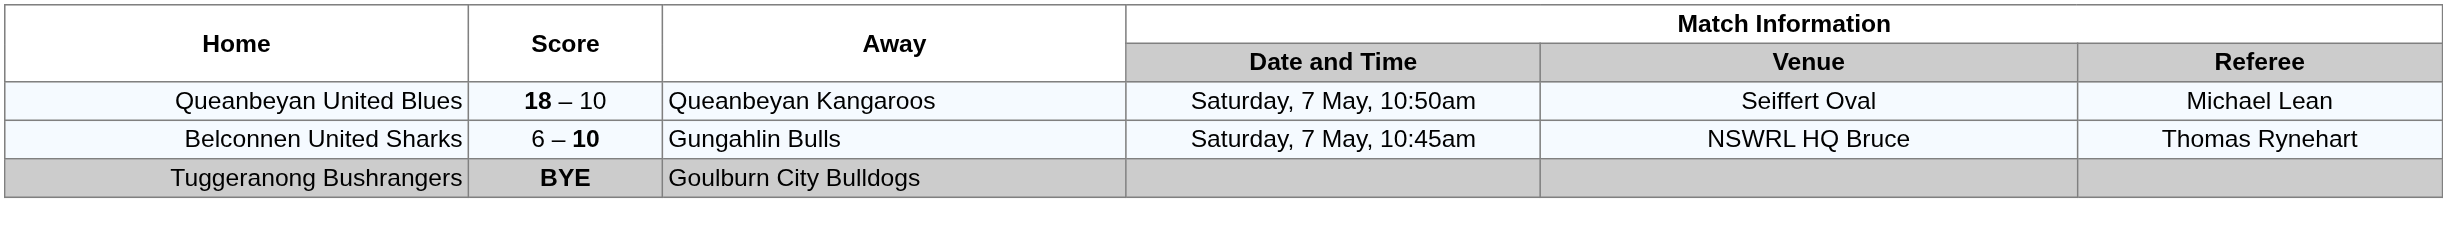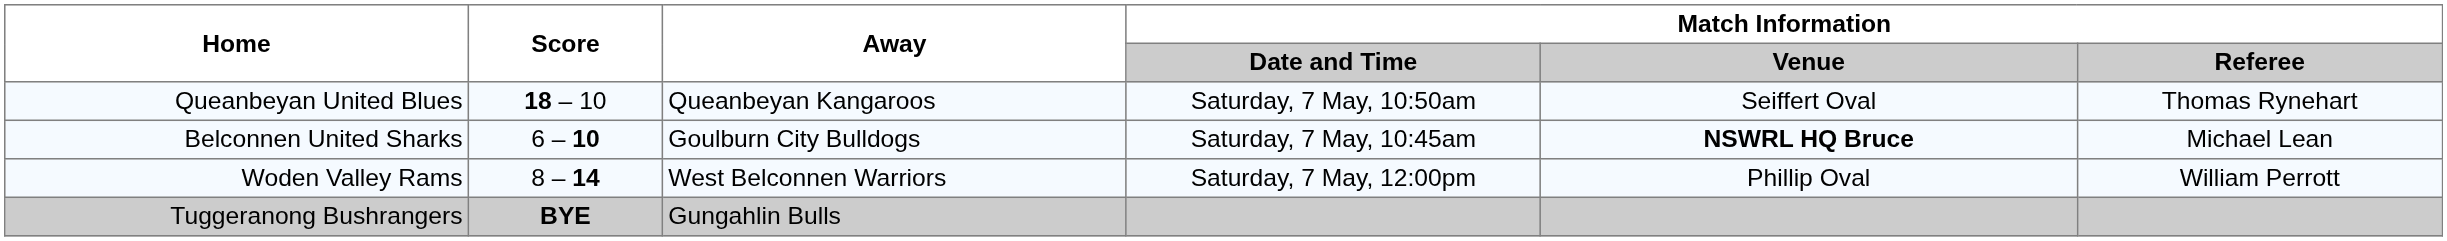 <table width="100%" cellspacing="0" cellpadding="3" border="1" style="border-collapse:collapse;  text-align:center;">
 <tr>
 <th rowspan="2" width="19%">Home</th>
 <th rowspan="2" width="8%">Score</th>
 <th rowspan="2" width="19%">Away</th>
 <th colspan="3">Match Information</th>
 </tr>
 <tr bgcolor="#CCCCCC">
 <th width="17%">Date and Time</th>
 <th width="22%">Venue</th>
 <th width="50%">Referee</th>
 </tr>
 <tr style="text-align:center; background:#f5faff;">
 <td align="right">Queanbeyan United Blues </td>
 <td><strong>18</strong> – 10</td>
 <td align="left"> Queanbeyan Kangaroos</td>
 <td>Saturday, 7 May, 10:50am</td>
 <td>Seiffert Oval</td>
-<td>Michael Lean</td>
+<td>Thomas Rynehart</td>
 </tr>
 <tr style="text-align:center; background:#f5faff;">
 <td align="right">Belconnen United Sharks </td>
 <td>6 – <strong>10</strong></td>
-<td align="left"> Gungahlin Bulls</td>
+<td align="left"> Goulburn City Bulldogs</td>
 <td>Saturday, 7 May, 10:45am</td>
-<td>NSWRL HQ Bruce</td>
-<td>Thomas Rynehart</td>
+<td><strong>NSWRL HQ Bruce</strong></td>
+<td>Michael Lean</td>
+</tr>
+<tr style="text-align:center; background:#f5faff;">
+<td align="right">Woden Valley Rams </td>
+<td>8 – <strong>14</strong></td>
+<td align="left"> West Belconnen Warriors</td>
+<td>Saturday, 7 May, 12:00pm</td>
+<td>Phillip Oval</td>
+<td>William Perrott</td>
 </tr>
 <tr style="text-align:center; background:#CCCCCC;">
 <td align="right">Tuggeranong Bushrangers </td>
 <td><strong>BYE</strong></td>
-<td align="left"> Goulburn City Bulldogs</td>
+<td align="left"> Gungahlin Bulls</td>
 <td></td>
 <td></td>
 <td></td>
 </tr>
 </table>
